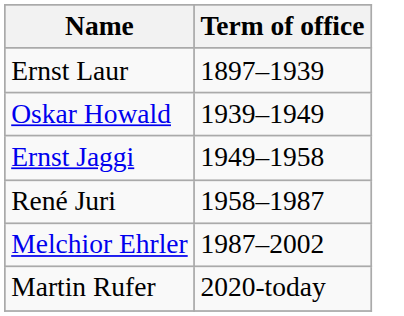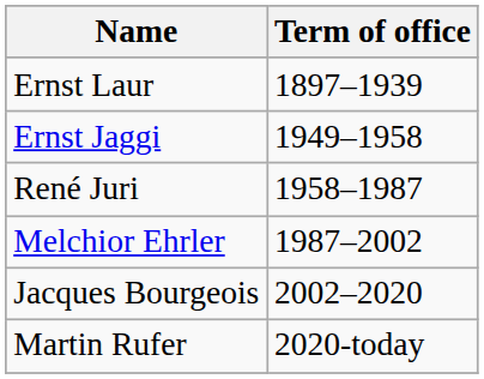 <table class="wikitable">
 <tr>
 <th>Name</th>
 <th>Term of office</th>
 </tr>
 <tr>
 <td>Ernst Laur</td>
 <td>1897–1939</td>
-</tr>
-<tr>
-<td><a href='#'>Oskar Howald</a></td>
-<td>1939–1949</td>
 </tr>
 <tr>
 <td><a href='#'>Ernst Jaggi</a></td>
 <td>1949–1958</td>
 </tr>
 <tr>
 <td>René Juri</td>
 <td>1958–1987</td>
 </tr>
 <tr>
 <td><a href='#'>Melchior Ehrler</a></td>
 <td>1987–2002</td>
 </tr>
 <tr>
+<td>Jacques Bourgeois</td>
+<td>2002–2020</td>
+</tr>
+<tr>
 <td>Martin Rufer</td>
 <td>2020-today</td>
 </tr>
 </table>
